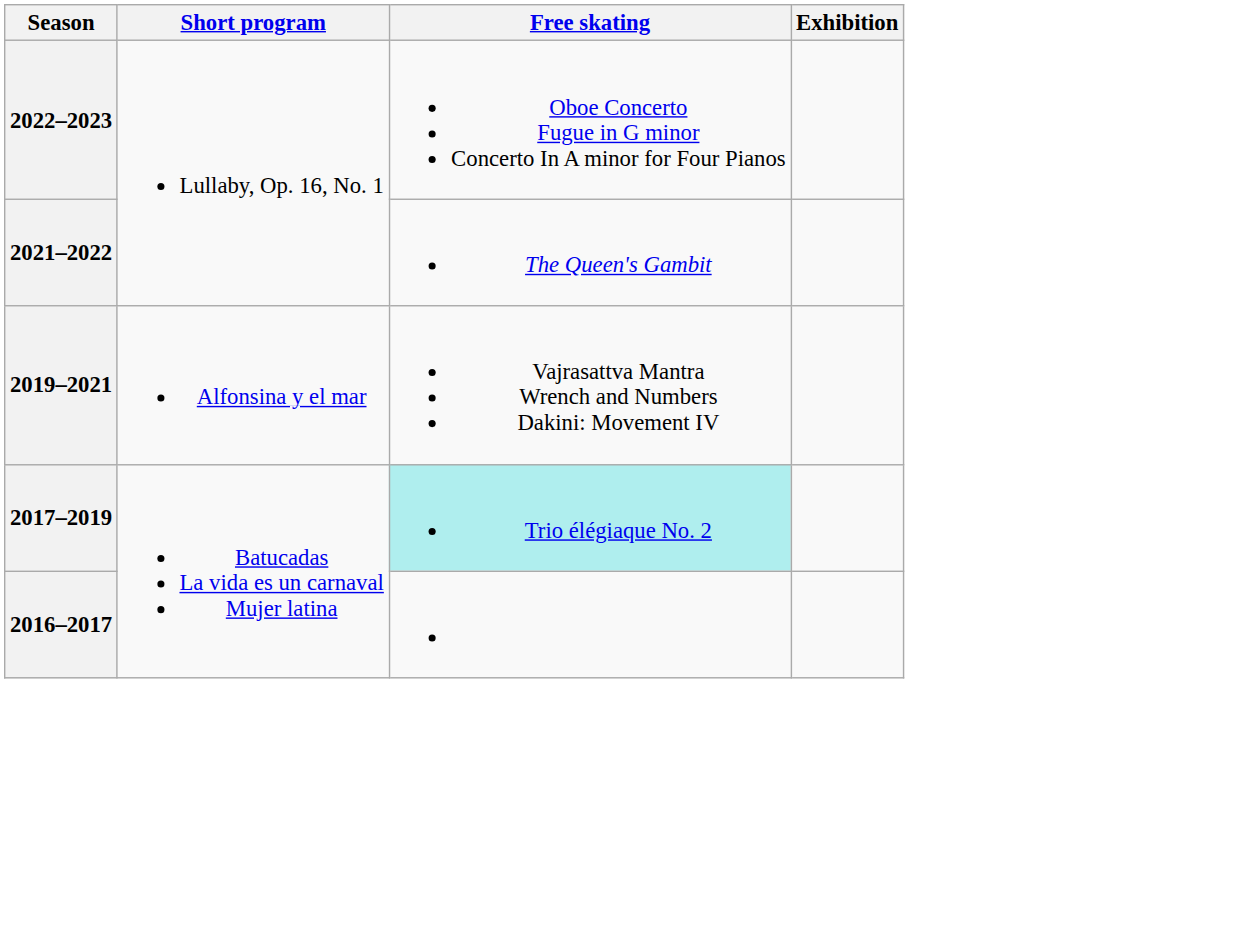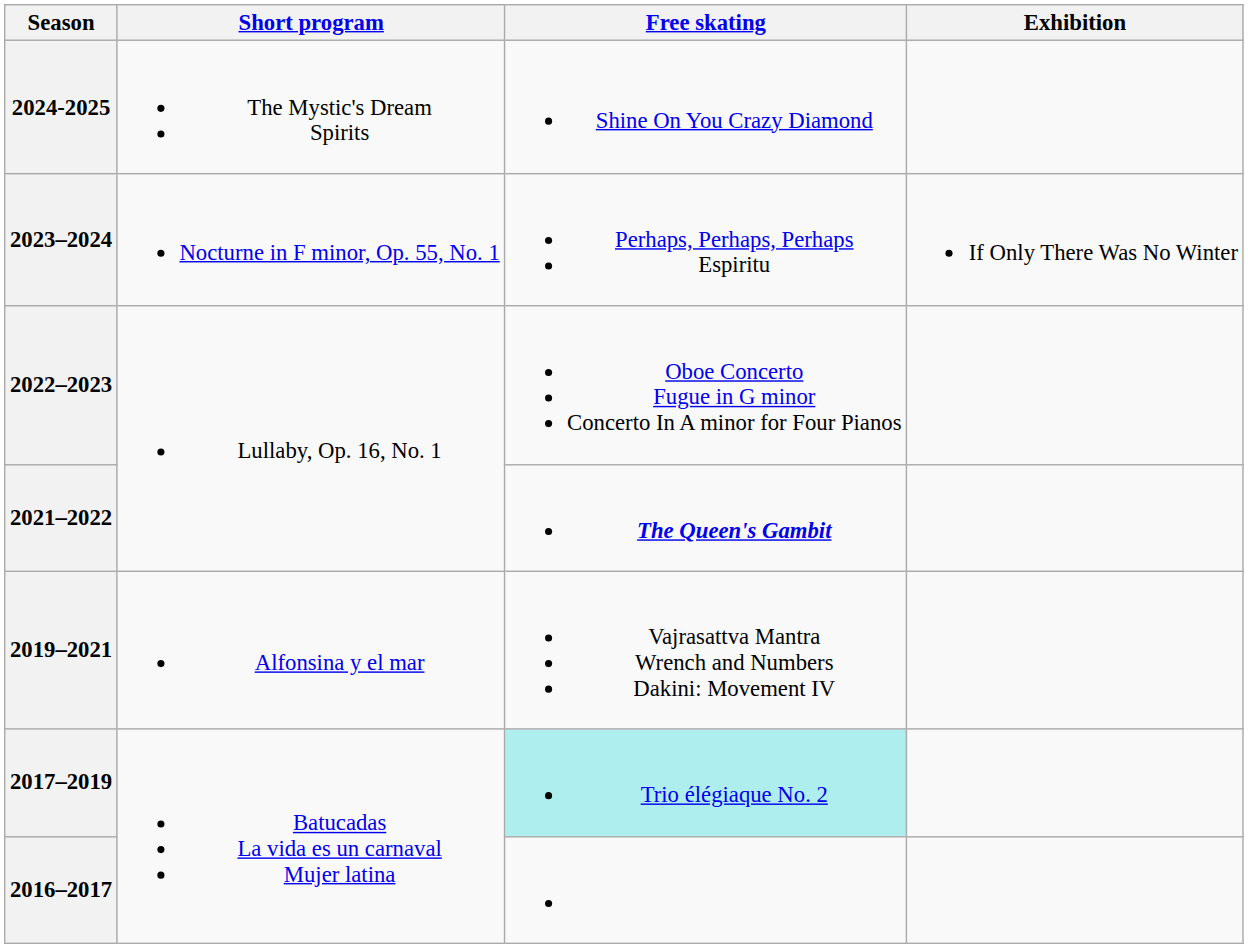 <table class="wikitable" style="text-align:center">
 <tr>
 <th>Season</th>
 <th><a href='#'>Short program</a></th>
 <th><a href='#'>Free skating</a></th>
 <th>Exhibition</th>
+</tr>
+<tr>
+<th>2024-2025</th>
+<td><br><ul><li>The Mystic's Dream <br> </li><li>Spirits <br> </li></ul></td>
+<td><br><ul><li><a href='#'>Shine On You Crazy Diamond</a> <br> </li></ul></td>
+<td></td>
+</tr>
+<tr>
+<th>2023–2024</th>
+<td><br><ul><li><a href='#'>Nocturne in F minor, Op. 55, No. 1</a> <br> </li></ul></td>
+<td><br><ul><li><a href='#'>Perhaps, Perhaps, Perhaps</a> <br> </li><li>Espiritu <br> </li></ul></td>
+<td><br><ul><li>If Only There Was No Winter <br> </li></ul></td>
 </tr>
 <tr>
 <th>2022–2023</th>
 <td rowspan="2"><br><ul><li>Lullaby, Op. 16, No. 1 <br> </li></ul></td>
 <td><br><ul><li><a href='#'>Oboe Concerto</a> <br> </li><li><a href='#'>Fugue in G minor</a> <br> </li><li>Concerto In A minor for Four Pianos <br> </li></ul></td>
 <td></td>
 </tr>
 <tr>
 <th>2021–2022 <br></th>
-<td><br><ul><li><em><a href='#'>The Queen's Gambit</a></em> <br> </li></ul></td>
+<td><strong><br><ul><li><em><a href='#'>The Queen's Gambit</a></em> <br> </li></ul></strong></td>
 <td></td>
 </tr>
 <tr>
 <th>2019–2021 <br></th>
 <td><br><ul><li><a href='#'>Alfonsina y el mar</a> <br> </li></ul></td>
 <td><br><ul><li>Vajrasattva Mantra <br>  </li><li>Wrench and Numbers <br> </li><li>Dakini: Movement IV <br> </li></ul></td>
 <td></td>
 </tr>
 <tr>
 <th>2017–2019 <br></th>
 <td rowspan=2><br><ul><li><a href='#'>Batucadas</a> <br></li><li><a href='#'>La vida es un carnaval</a> <br></li><li><a href='#'>Mujer latina</a> <br></li></ul></td>
 <td style="background: paleturquoise;"><br><ul><li><a href='#'>Trio élégiaque No. 2</a> <br></li></ul></td>
 <td></td>
 </tr>
 <tr>
 <th>2016–2017</th>
 <td><br><ul><li></li></ul></td>
 <td></td>
 </tr>
 </table>
